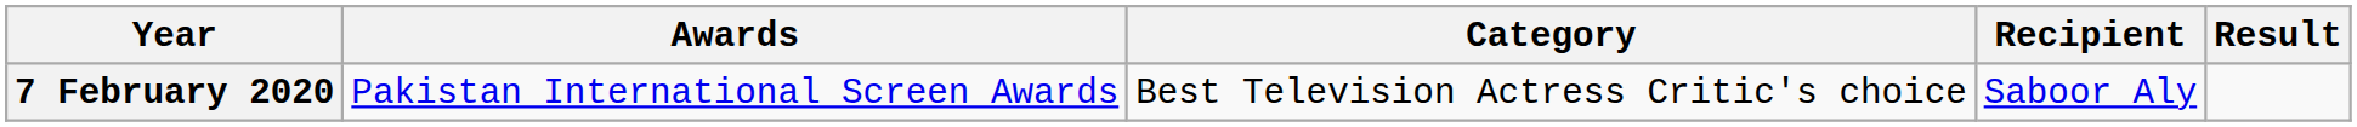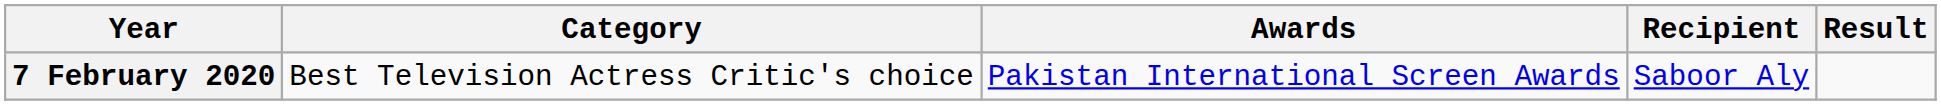 <table class="sortable wikitable">
 <tr>
 <th>Year</th>
+<th>Category</th>
 <th>Awards</th>
-<th>Category</th>
 <th>Recipient</th>
 <th>Result</th>
 </tr>
 <tr>
 <th>7 February 2020</th>
+<td>Best Television Actress Critic's choice</td>
 <td><a href='#'>Pakistan International Screen Awards</a></td>
-<td>Best Television Actress Critic's choice</td>
 <td><a href='#'>Saboor Aly</a></td>
 <td></td>
 </tr>
 </table>
